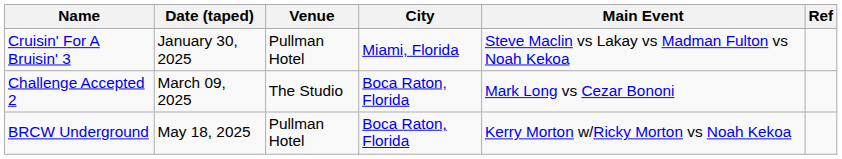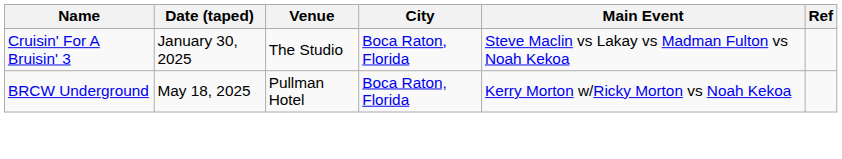 <table class="wikitable">
 <tr>
 <th>Name</th>
 <th>Date (taped)</th>
 <th>Venue</th>
 <th>City</th>
 <th>Main Event</th>
 <th>Ref</th>
 </tr>
 <tr>
 <td><a href='#'>Cruisin' For A Bruisin' 3</a></td>
 <td>January 30, 2025</td>
-<td>Pullman Hotel</td>
-<td><a href='#'>Miami, Florida</a></td>
-<td><a href='#'>Steve Maclin</a> vs Lakay vs <a href='#'>Madman Fulton</a> vs <a href='#'>Noah Kekoa</a></td>
-<td></td>
-</tr>
-<tr>
-<td><a href='#'>Challenge Accepted 2</a></td>
-<td>March 09, 2025</td>
 <td>The Studio</td>
 <td><a href='#'>Boca Raton, Florida</a></td>
-<td><a href='#'>Mark Long</a> vs <a href='#'>Cezar Bononi</a></td>
+<td><a href='#'>Steve Maclin</a> vs Lakay vs <a href='#'>Madman Fulton</a> vs <a href='#'>Noah Kekoa</a></td>
 <td></td>
 </tr>
 <tr>
 <td><a href='#'>BRCW Underground</a></td>
 <td>May 18, 2025</td>
 <td>Pullman Hotel</td>
 <td><a href='#'>Boca Raton, Florida</a></td>
 <td><a href='#'>Kerry Morton</a> w/<a href='#'>Ricky Morton</a> vs <a href='#'>Noah Kekoa</a></td>
 <td></td>
 </tr>
 </table>
